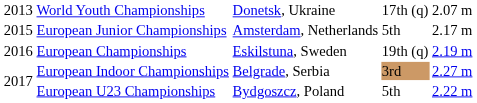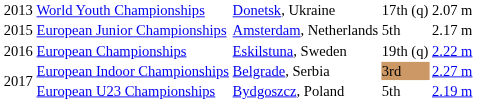 <table>
 <tr>
 <td>2013</td>
 <td><a href='#'>World Youth Championships</a></td>
 <td><a href='#'>Donetsk</a>, Ukraine</td>
 <td>17th (q)</td>
 <td>2.07 m</td>
 </tr>
 <tr>
 <td>2015</td>
 <td><a href='#'>European Junior Championships</a></td>
 <td><a href='#'>Amsterdam</a>, Netherlands</td>
 <td>5th</td>
 <td>2.17 m</td>
 </tr>
 <tr>
 <td>2016</td>
 <td><a href='#'>European Championships</a></td>
 <td><a href='#'>Eskilstuna</a>, Sweden</td>
 <td>19th (q)</td>
-<td><a href='#'>2.19 m</a></td>
+<td><a href='#'>2.22 m</a></td>
 </tr>
 <tr>
 <td rowspan=2>2017</td>
 <td><a href='#'>European Indoor Championships</a></td>
 <td><a href='#'>Belgrade</a>, Serbia</td>
 <td bgcolor=cc9966>3rd</td>
 <td><a href='#'>2.27 m</a></td>
 </tr>
 <tr>
 <td><a href='#'>European U23 Championships</a></td>
 <td><a href='#'>Bydgoszcz</a>, Poland</td>
 <td>5th</td>
-<td><a href='#'>2.22 m</a></td>
+<td><a href='#'>2.19 m</a></td>
 </tr>
 </table>
